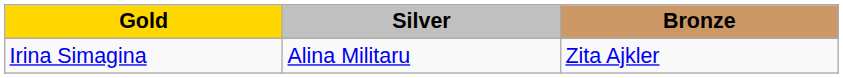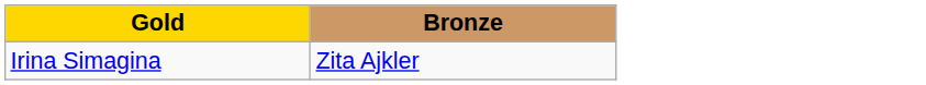 <table class="wikitable" style="text-align:left">
 <tr align="center">
 <td width=200 bgcolor=gold><strong>Gold</strong></td>
-<td width=200 bgcolor=silver><strong>Silver</strong></td>
 <td width=200 bgcolor=CC9966><strong>Bronze</strong></td>
 </tr>
 <tr>
 <td><a href='#'>Irina Simagina</a><br><em></em></td>
-<td><a href='#'>Alina Militaru</a><br><em></em></td>
 <td><a href='#'>Zita Ajkler</a><br><em></em></td>
 </tr>
 </table>
